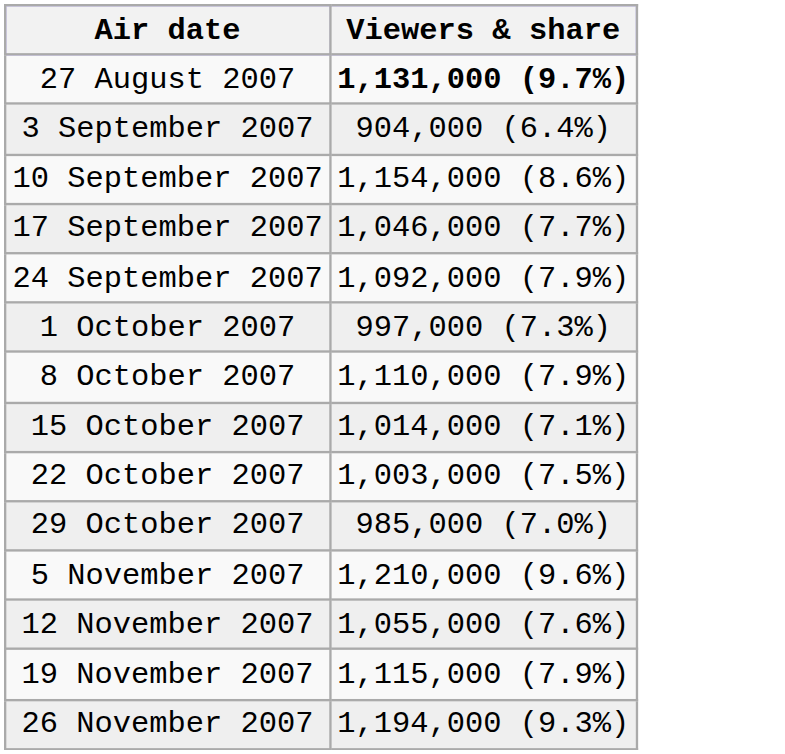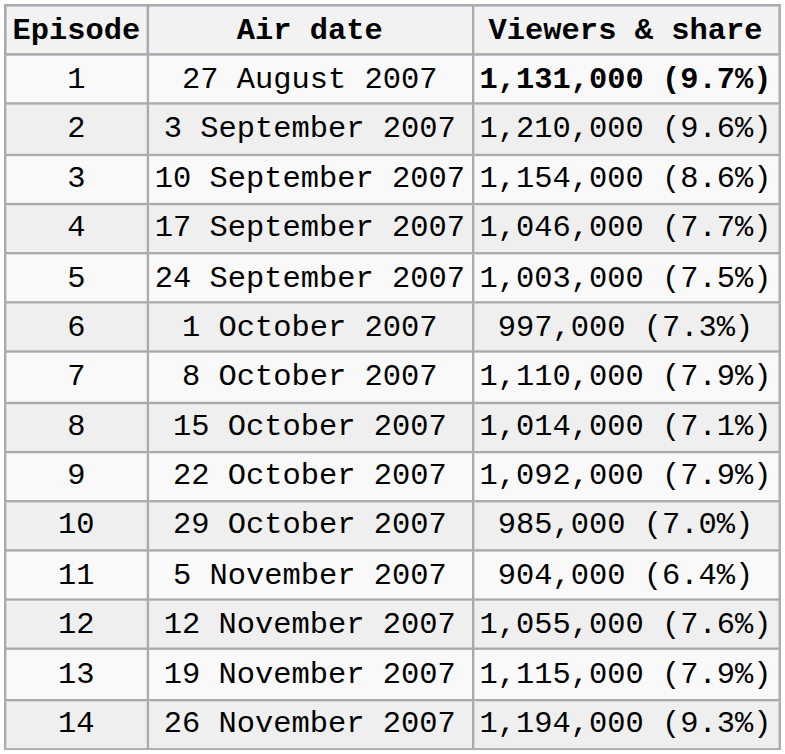 <table class="wikitable">
 <tr style="background:MediumSlateBlue; color:#000;">
+<th>Episode</th>
 <th>Air date</th>
 <th>Viewers & share</th>
 </tr>
 <tr style="text-align:center;">
+<td>1</td>
 <td>27 August 2007</td>
 <td><strong>1,131,000 (9.7%)</strong></td>
 </tr>
 <tr style="background:#efefef; text-align:center;">
+<td>2</td>
 <td>3 September 2007</td>
-<td>904,000 (6.4%)</td>
+<td>1,210,000 (9.6%)</td>
 </tr>
 <tr style="text-align:center;">
+<td>3</td>
 <td>10 September 2007</td>
 <td>1,154,000 (8.6%)</td>
 </tr>
 <tr style="background:#efefef; text-align:center;">
+<td>4</td>
 <td>17 September 2007</td>
 <td>1,046,000 (7.7%)</td>
 </tr>
 <tr style="text-align:center;">
+<td>5</td>
 <td>24 September 2007</td>
-<td>1,092,000 (7.9%)</td>
+<td>1,003,000 (7.5%)</td>
 </tr>
 <tr style="background:#efefef; text-align:center;">
+<td>6</td>
 <td>1 October 2007</td>
 <td>997,000 (7.3%)</td>
 </tr>
 <tr style="text-align:center;">
+<td>7</td>
 <td>8 October 2007</td>
 <td>1,110,000 (7.9%)</td>
 </tr>
 <tr style="background:#efefef; text-align:center;">
+<td>8</td>
 <td>15 October 2007</td>
 <td>1,014,000 (7.1%)</td>
 </tr>
 <tr style="text-align:center;">
+<td>9</td>
 <td>22 October 2007</td>
-<td>1,003,000 (7.5%)</td>
+<td>1,092,000 (7.9%)</td>
 </tr>
 <tr style="background:#efefef; text-align:center;">
+<td>10</td>
 <td>29 October 2007</td>
 <td>985,000 (7.0%)</td>
 </tr>
 <tr style="text-align:center;">
+<td>11</td>
 <td>5 November 2007</td>
-<td>1,210,000 (9.6%)</td>
+<td>904,000 (6.4%)</td>
 </tr>
 <tr style="background:#efefef; text-align:center;">
+<td>12</td>
 <td>12 November 2007</td>
 <td>1,055,000 (7.6%)</td>
 </tr>
 <tr style="text-align:center;">
+<td>13</td>
 <td>19 November 2007</td>
 <td>1,115,000 (7.9%)</td>
 </tr>
 <tr style="background:#efefef; text-align:center;">
+<td>14</td>
 <td>26 November 2007</td>
 <td>1,194,000 (9.3%)</td>
 </tr>
 </table>
